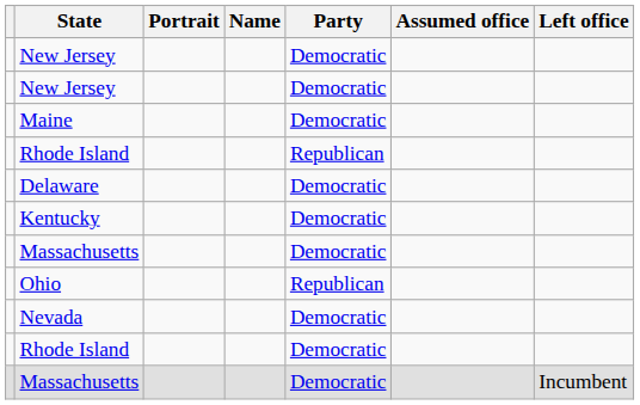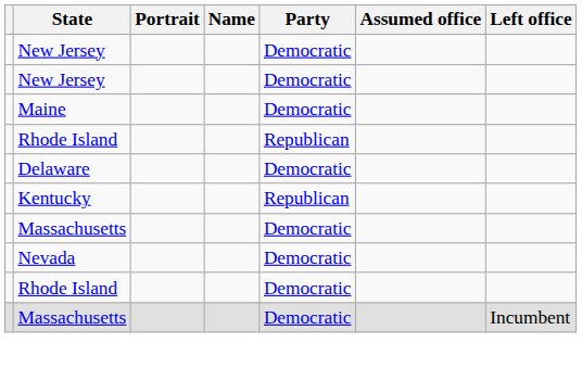 <table class="sortable wikitable">
 <tr>
 <th></th>
 <th>State</th>
 <th>Portrait</th>
 <th>Name</th>
 <th>Party</th>
 <th>Assumed office</th>
 <th>Left office</th>
 </tr>
 <tr>
 <td></td>
 <td><a href='#'>New Jersey</a></td>
 <td></td>
 <td></td>
 <td><a href='#'>Democratic</a></td>
 <td></td>
 <td></td>
 </tr>
 <tr>
 <td></td>
 <td><a href='#'>New Jersey</a></td>
 <td></td>
 <td><br></td>
 <td><a href='#'>Democratic</a></td>
 <td></td>
 <td></td>
 </tr>
 <tr>
 <td></td>
 <td><a href='#'>Maine</a></td>
 <td></td>
 <td></td>
 <td><a href='#'>Democratic</a></td>
 <td></td>
 <td></td>
 </tr>
 <tr>
 <td></td>
 <td><a href='#'>Rhode Island</a></td>
 <td></td>
 <td></td>
 <td><a href='#'>Republican</a></td>
 <td></td>
 <td></td>
 </tr>
 <tr>
 <td></td>
 <td><a href='#'>Delaware</a></td>
 <td></td>
 <td></td>
 <td><a href='#'>Democratic</a></td>
 <td></td>
 <td></td>
 </tr>
 <tr>
 <td></td>
 <td><a href='#'>Kentucky</a></td>
 <td></td>
 <td></td>
-<td><a href='#'>Democratic</a></td>
+<td><a href='#'>Republican</a></td>
 <td></td>
 <td></td>
 </tr>
 <tr>
 <td></td>
 <td><a href='#'>Massachusetts</a></td>
 <td></td>
 <td></td>
 <td><a href='#'>Democratic</a></td>
-<td></td>
-<td></td>
-</tr>
-<tr>
-<td></td>
-<td><a href='#'>Ohio</a></td>
-<td></td>
-<td></td>
-<td><a href='#'>Republican</a></td>
 <td></td>
 <td></td>
 </tr>
 <tr>
 <td></td>
 <td><a href='#'>Nevada</a></td>
 <td></td>
 <td></td>
 <td><a href='#'>Democratic</a></td>
 <td></td>
 <td></td>
 </tr>
 <tr>
 <td></td>
 <td><a href='#'>Rhode Island</a></td>
 <td></td>
 <td></td>
 <td><a href='#'>Democratic</a></td>
 <td></td>
 <td></td>
 </tr>
 <tr style="background:#e0e0e0">
 <td></td>
 <td><a href='#'>Massachusetts</a></td>
 <td></td>
 <td></td>
 <td><a href='#'>Democratic</a></td>
 <td></td>
 <td>Incumbent</td>
 </tr>
 </table>
